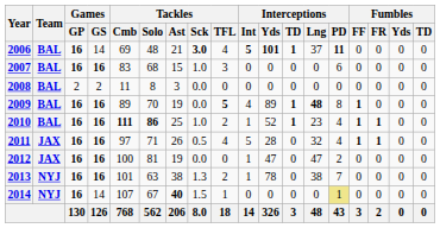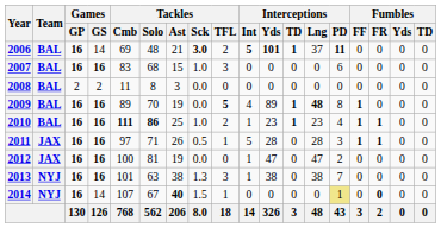 <table class="wikitable" style="text-align:center">
 <tr>
 <th rowspan="2">Year</th>
 <th rowspan="2">Team</th>
 <th colspan="2">Games</th>
 <th colspan="5">Tackles</th>
 <th colspan="5">Interceptions</th>
 <th colspan="4">Fumbles</th>
 </tr>
 <tr>
 <th>GP</th>
 <th>GS</th>
 <th>Cmb</th>
 <th>Solo</th>
 <th>Ast</th>
 <th>Sck</th>
 <th>TFL</th>
 <th>Int</th>
 <th>Yds</th>
 <th>TD</th>
 <th>Lng</th>
 <th>PD</th>
 <th>FF</th>
 <th>FR</th>
 <th>Yds</th>
 <th>TD</th>
 </tr>
 <tr>
 <th><a href='#'>2006</a></th>
 <th><a href='#'>BAL</a></th>
 <td><strong>16</strong></td>
 <td>14</td>
 <td>69</td>
 <td>48</td>
 <td>21</td>
 <td><strong>3.0</strong></td>
-<td>4</td>
+<td>2</td>
 <td><strong>5</strong></td>
 <td><strong>101</strong></td>
 <td><strong>1</strong></td>
 <td>37</td>
 <td><strong>11</strong></td>
 <td>0</td>
 <td>0</td>
 <td>0</td>
 <td>0</td>
 </tr>
 <tr>
 <th><a href='#'>2007</a></th>
 <th><a href='#'>BAL</a></th>
 <td><strong>16</strong></td>
 <td><strong>16</strong></td>
 <td>83</td>
 <td>68</td>
 <td>15</td>
 <td>1.0</td>
 <td>3</td>
 <td>0</td>
 <td>0</td>
 <td>0</td>
 <td>0</td>
 <td>6</td>
 <td>0</td>
 <td>0</td>
 <td>0</td>
 <td>0</td>
 </tr>
 <tr>
 <th><a href='#'>2008</a></th>
 <th><a href='#'>BAL</a></th>
 <td>2</td>
 <td>2</td>
 <td>11</td>
 <td>8</td>
 <td>3</td>
 <td>0.0</td>
 <td>0</td>
 <td>0</td>
 <td>0</td>
 <td>0</td>
 <td>0</td>
 <td>0</td>
 <td>0</td>
 <td>0</td>
 <td>0</td>
 <td>0</td>
 </tr>
 <tr>
 <th><a href='#'>2009</a></th>
 <th><a href='#'>BAL</a></th>
 <td><strong>16</strong></td>
 <td><strong>16</strong></td>
 <td>89</td>
 <td>70</td>
 <td>19</td>
 <td>0.0</td>
 <td><strong>5</strong></td>
 <td>4</td>
 <td>89</td>
 <td><strong>1</strong></td>
 <td><strong>48</strong></td>
 <td>8</td>
 <td><strong>1</strong></td>
 <td>0</td>
 <td>0</td>
 <td>0</td>
 </tr>
 <tr>
 <th><a href='#'>2010</a></th>
 <th><a href='#'>BAL</a></th>
 <td><strong>16</strong></td>
 <td><strong>16</strong></td>
 <td><strong>111</strong></td>
 <td><strong>86</strong></td>
 <td>25</td>
 <td>1.0</td>
 <td>2</td>
 <td>1</td>
-<td>52</td>
+<td>23</td>
 <td><strong>1</strong></td>
 <td>23</td>
 <td>4</td>
 <td><strong>1</strong></td>
 <td><strong>1</strong></td>
 <td>0</td>
 <td>0</td>
 </tr>
 <tr>
 <th><a href='#'>2011</a></th>
 <th><a href='#'>JAX</a></th>
 <td><strong>16</strong></td>
 <td><strong>16</strong></td>
 <td>97</td>
 <td>71</td>
 <td>26</td>
 <td>0.5</td>
-<td>4</td>
+<td>1</td>
 <td>5</td>
 <td>28</td>
 <td>0</td>
-<td>32</td>
-<td>4</td>
+<td>28</td>
+<td>3</td>
 <td><strong>1</strong></td>
 <td><strong>1</strong></td>
 <td>0</td>
 <td>0</td>
 </tr>
 <tr>
 <th><a href='#'>2012</a></th>
 <th><a href='#'>JAX</a></th>
 <td><strong>16</strong></td>
 <td><strong>16</strong></td>
 <td>100</td>
 <td>81</td>
 <td>19</td>
 <td>0.0</td>
 <td>0</td>
 <td>1</td>
 <td>47</td>
 <td>0</td>
 <td>47</td>
 <td>2</td>
 <td>0</td>
 <td>0</td>
 <td>0</td>
 <td>0</td>
 </tr>
 <tr>
 <th><a href='#'>2013</a></th>
 <th><a href='#'>NYJ</a></th>
 <td><strong>16</strong></td>
 <td><strong>16</strong></td>
 <td>101</td>
 <td>63</td>
 <td>38</td>
 <td>1.3</td>
-<td>2</td>
+<td>3</td>
 <td>1</td>
-<td>78</td>
+<td>38</td>
 <td>0</td>
 <td>38</td>
 <td>7</td>
 <td>0</td>
 <td>0</td>
 <td>0</td>
 <td>0</td>
 </tr>
 <tr>
 <th><a href='#'>2014</a></th>
 <th><a href='#'>NYJ</a></th>
 <td><strong>16</strong></td>
 <td>14</td>
 <td>107</td>
 <td>67</td>
 <td><strong>40</strong></td>
 <td>1.5</td>
 <td>1</td>
 <td>0</td>
 <td>0</td>
 <td>0</td>
 <td>0</td>
 <td style="background: khaki;">1</td>
 <td>0</td>
-<td>0</td>
+<td><strong>0</strong></td>
 <td>0</td>
 <td>0</td>
 </tr>
 <tr>
 <th colspan="2"></th>
 <th>130</th>
 <th>126</th>
 <th>768</th>
 <th>562</th>
 <th>206</th>
 <th>8.0</th>
 <th>18</th>
 <th>14</th>
 <th>326</th>
 <th>3</th>
 <th>48</th>
 <th>43</th>
 <th>3</th>
 <th>2</th>
 <th>0</th>
 <th>0</th>
 </tr>
 </table>
